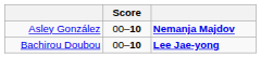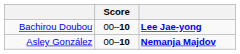 <table class="wikitable" style="text-align: center; font-size:90% ">
 <tr>
 <th align="right" width="130"></th>
 <th width="60">Score</th>
 <th align="left" width="140"></th>
 </tr>
 <tr>
+<td align=right><a href='#'>Bachirou Doubou</a> </td>
+<td align=center>00–<strong>10</strong></td>
+<td align=left><strong> <a href='#'>Lee Jae-yong</a></strong></td>
+</tr>
+<tr>
 <td align=right><a href='#'>Asley González</a> </td>
 <td align=center>00–<strong>10</strong></td>
 <td align=left><strong> <a href='#'>Nemanja Majdov</a></strong></td>
 </tr>
-<tr>
-<td align=right><a href='#'>Bachirou Doubou</a> </td>
-<td align=center>00–<strong>10</strong></td>
-<td align=left><strong> <a href='#'>Lee Jae-yong</a></strong></td>
-</tr>
 </table>
